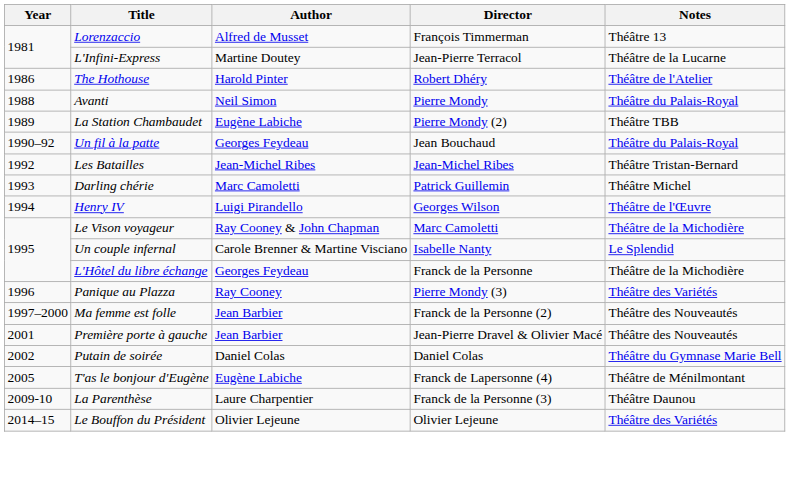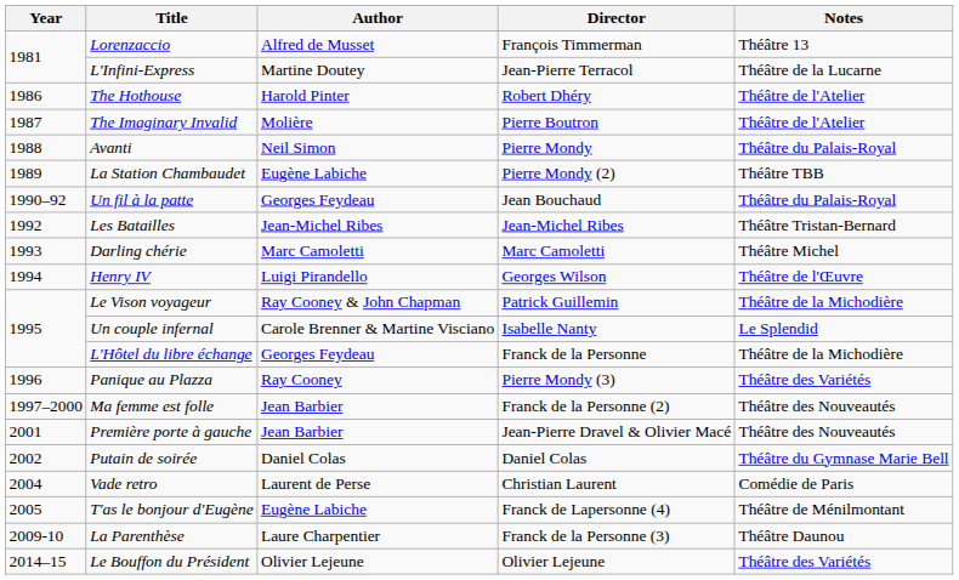 <table class="wikitable">
 <tr>
 <th>Year</th>
 <th>Title</th>
 <th>Author</th>
 <th>Director</th>
 <th>Notes</th>
 </tr>
 <tr>
 <td rowspan=2>1981</td>
 <td><em><a href='#'>Lorenzaccio</a></em></td>
 <td><a href='#'>Alfred de Musset</a></td>
 <td>François Timmerman</td>
 <td>Théâtre 13</td>
 </tr>
 <tr>
 <td><em>L'Infini-Express</em></td>
 <td>Martine Doutey</td>
 <td>Jean-Pierre Terracol</td>
 <td>Théâtre de la Lucarne</td>
 </tr>
 <tr>
 <td rowspan=1>1986</td>
 <td><em><a href='#'>The Hothouse</a></em></td>
 <td><a href='#'>Harold Pinter</a></td>
 <td><a href='#'>Robert Dhéry</a></td>
+<td><a href='#'>Théâtre de l'Atelier</a></td>
+</tr>
+<tr>
+<td rowspan=1>1987</td>
+<td><em><a href='#'>The Imaginary Invalid</a></em></td>
+<td><a href='#'>Molière</a></td>
+<td><a href='#'>Pierre Boutron</a></td>
 <td><a href='#'>Théâtre de l'Atelier</a></td>
 </tr>
 <tr>
 <td rowspan=1>1988</td>
 <td><em>Avanti</em></td>
 <td><a href='#'>Neil Simon</a></td>
 <td><a href='#'>Pierre Mondy</a></td>
 <td><a href='#'>Théâtre du Palais-Royal</a></td>
 </tr>
 <tr>
 <td rowspan=1>1989</td>
 <td><em>La Station Chambaudet</em></td>
 <td><a href='#'>Eugène Labiche</a></td>
 <td><a href='#'>Pierre Mondy</a> (2)</td>
 <td>Théâtre TBB</td>
 </tr>
 <tr>
 <td rowspan=1>1990–92</td>
 <td><em><a href='#'>Un fil à la patte</a></em></td>
 <td><a href='#'>Georges Feydeau</a></td>
 <td>Jean Bouchaud</td>
 <td><a href='#'>Théâtre du Palais-Royal</a></td>
 </tr>
 <tr>
 <td rowspan=1>1992</td>
 <td><em>Les Batailles</em></td>
 <td><a href='#'>Jean-Michel Ribes</a></td>
 <td><a href='#'>Jean-Michel Ribes</a></td>
 <td>Théâtre Tristan-Bernard</td>
 </tr>
 <tr>
 <td rowspan=1>1993</td>
 <td><em>Darling chérie</em></td>
 <td><a href='#'>Marc Camoletti</a></td>
-<td><a href='#'>Patrick Guillemin</a></td>
+<td><a href='#'>Marc Camoletti</a></td>
 <td>Théâtre Michel</td>
 </tr>
 <tr>
 <td rowspan=1>1994</td>
 <td><em><a href='#'>Henry IV</a></em></td>
 <td><a href='#'>Luigi Pirandello</a></td>
 <td><a href='#'>Georges Wilson</a></td>
 <td><a href='#'>Théâtre de l'Œuvre</a></td>
 </tr>
 <tr>
 <td rowspan=3>1995</td>
 <td><em>Le Vison voyageur</em></td>
 <td><a href='#'>Ray Cooney</a> & <a href='#'>John Chapman</a></td>
-<td><a href='#'>Marc Camoletti</a></td>
+<td><a href='#'>Patrick Guillemin</a></td>
 <td><a href='#'>Théâtre de la Michodière</a></td>
 </tr>
 <tr>
 <td><em>Un couple infernal</em></td>
 <td>Carole Brenner & Martine Visciano</td>
 <td><a href='#'>Isabelle Nanty</a></td>
 <td><a href='#'>Le Splendid</a></td>
 </tr>
 <tr>
 <td><em><a href='#'>L'Hôtel du libre échange</a></em></td>
 <td><a href='#'>Georges Feydeau</a></td>
 <td>Franck de la Personne</td>
 <td>Théâtre de la Michodière</td>
 </tr>
 <tr>
 <td rowspan=1>1996</td>
 <td><em>Panique au Plazza</em></td>
 <td><a href='#'>Ray Cooney</a></td>
 <td><a href='#'>Pierre Mondy</a> (3)</td>
 <td><a href='#'>Théâtre des Variétés</a></td>
 </tr>
 <tr>
 <td rowspan=1>1997–2000</td>
 <td><em>Ma femme est folle</em></td>
 <td><a href='#'>Jean Barbier</a></td>
 <td>Franck de la Personne (2)</td>
 <td>Théâtre des Nouveautés</td>
 </tr>
 <tr>
 <td rowspan=1>2001</td>
 <td><em>Première porte à gauche</em></td>
 <td><a href='#'>Jean Barbier</a></td>
 <td>Jean-Pierre Dravel & Olivier Macé</td>
 <td>Théâtre des Nouveautés</td>
 </tr>
 <tr>
 <td rowspan=1>2002</td>
 <td><em>Putain de soirée</em></td>
 <td>Daniel Colas</td>
 <td>Daniel Colas</td>
 <td><a href='#'>Théâtre du Gymnase Marie Bell</a></td>
 </tr>
 <tr>
+<td rowspan=1>2004</td>
+<td><em>Vade retro</em></td>
+<td>Laurent de Perse</td>
+<td>Christian Laurent</td>
+<td>Comédie de Paris</td>
+</tr>
+<tr>
 <td rowspan=1>2005</td>
 <td><em>T'as le bonjour d'Eugène</em></td>
 <td><a href='#'>Eugène Labiche</a></td>
 <td>Franck de Lapersonne (4)</td>
 <td>Théâtre de Ménilmontant</td>
 </tr>
 <tr>
 <td rowspan=1>2009-10</td>
 <td><em>La Parenthèse</em></td>
 <td>Laure Charpentier</td>
 <td>Franck de la Personne (3)</td>
 <td>Théâtre Daunou</td>
 </tr>
 <tr>
 <td rowspan=1>2014–15</td>
 <td><em>Le Bouffon du Président</em></td>
 <td>Olivier Lejeune</td>
 <td>Olivier Lejeune</td>
 <td><a href='#'>Théâtre des Variétés</a></td>
 </tr>
 </table>
